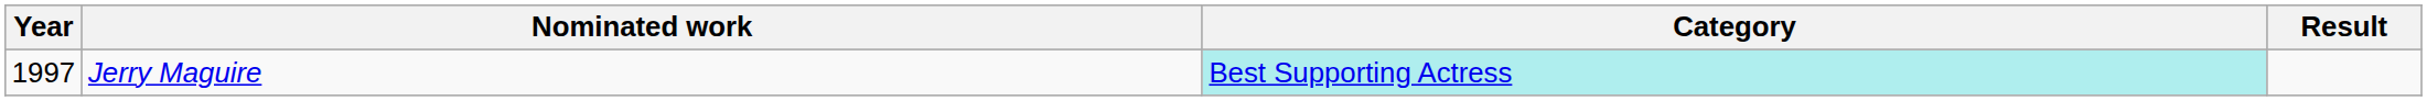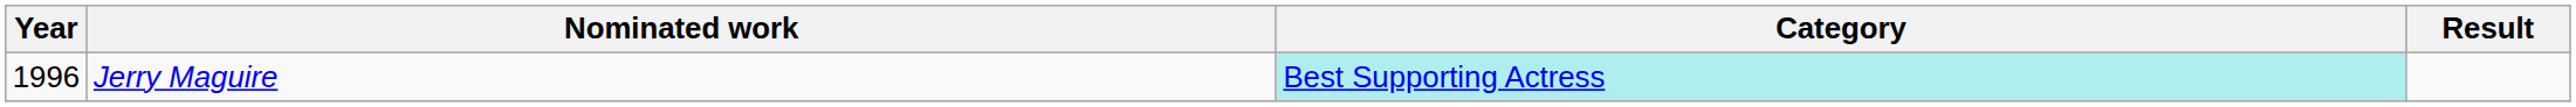 <table class="wikitable sortable">
 <tr>
 <th scope="col" style="width:1em;">Year</th>
 <th scope="col" style="width:39em;">Nominated work</th>
 <th scope="col" style="width:37em;">Category</th>
 <th scope="col" style="width:5em;">Result</th>
 </tr>
 <tr>
-<td>1997</td>
+<td>1996</td>
 <td><em><a href='#'>Jerry Maguire</a></em></td>
 <td style="background: paleturquoise;"><a href='#'>Best Supporting Actress</a></td>
 <td></td>
 </tr>
 </table>
